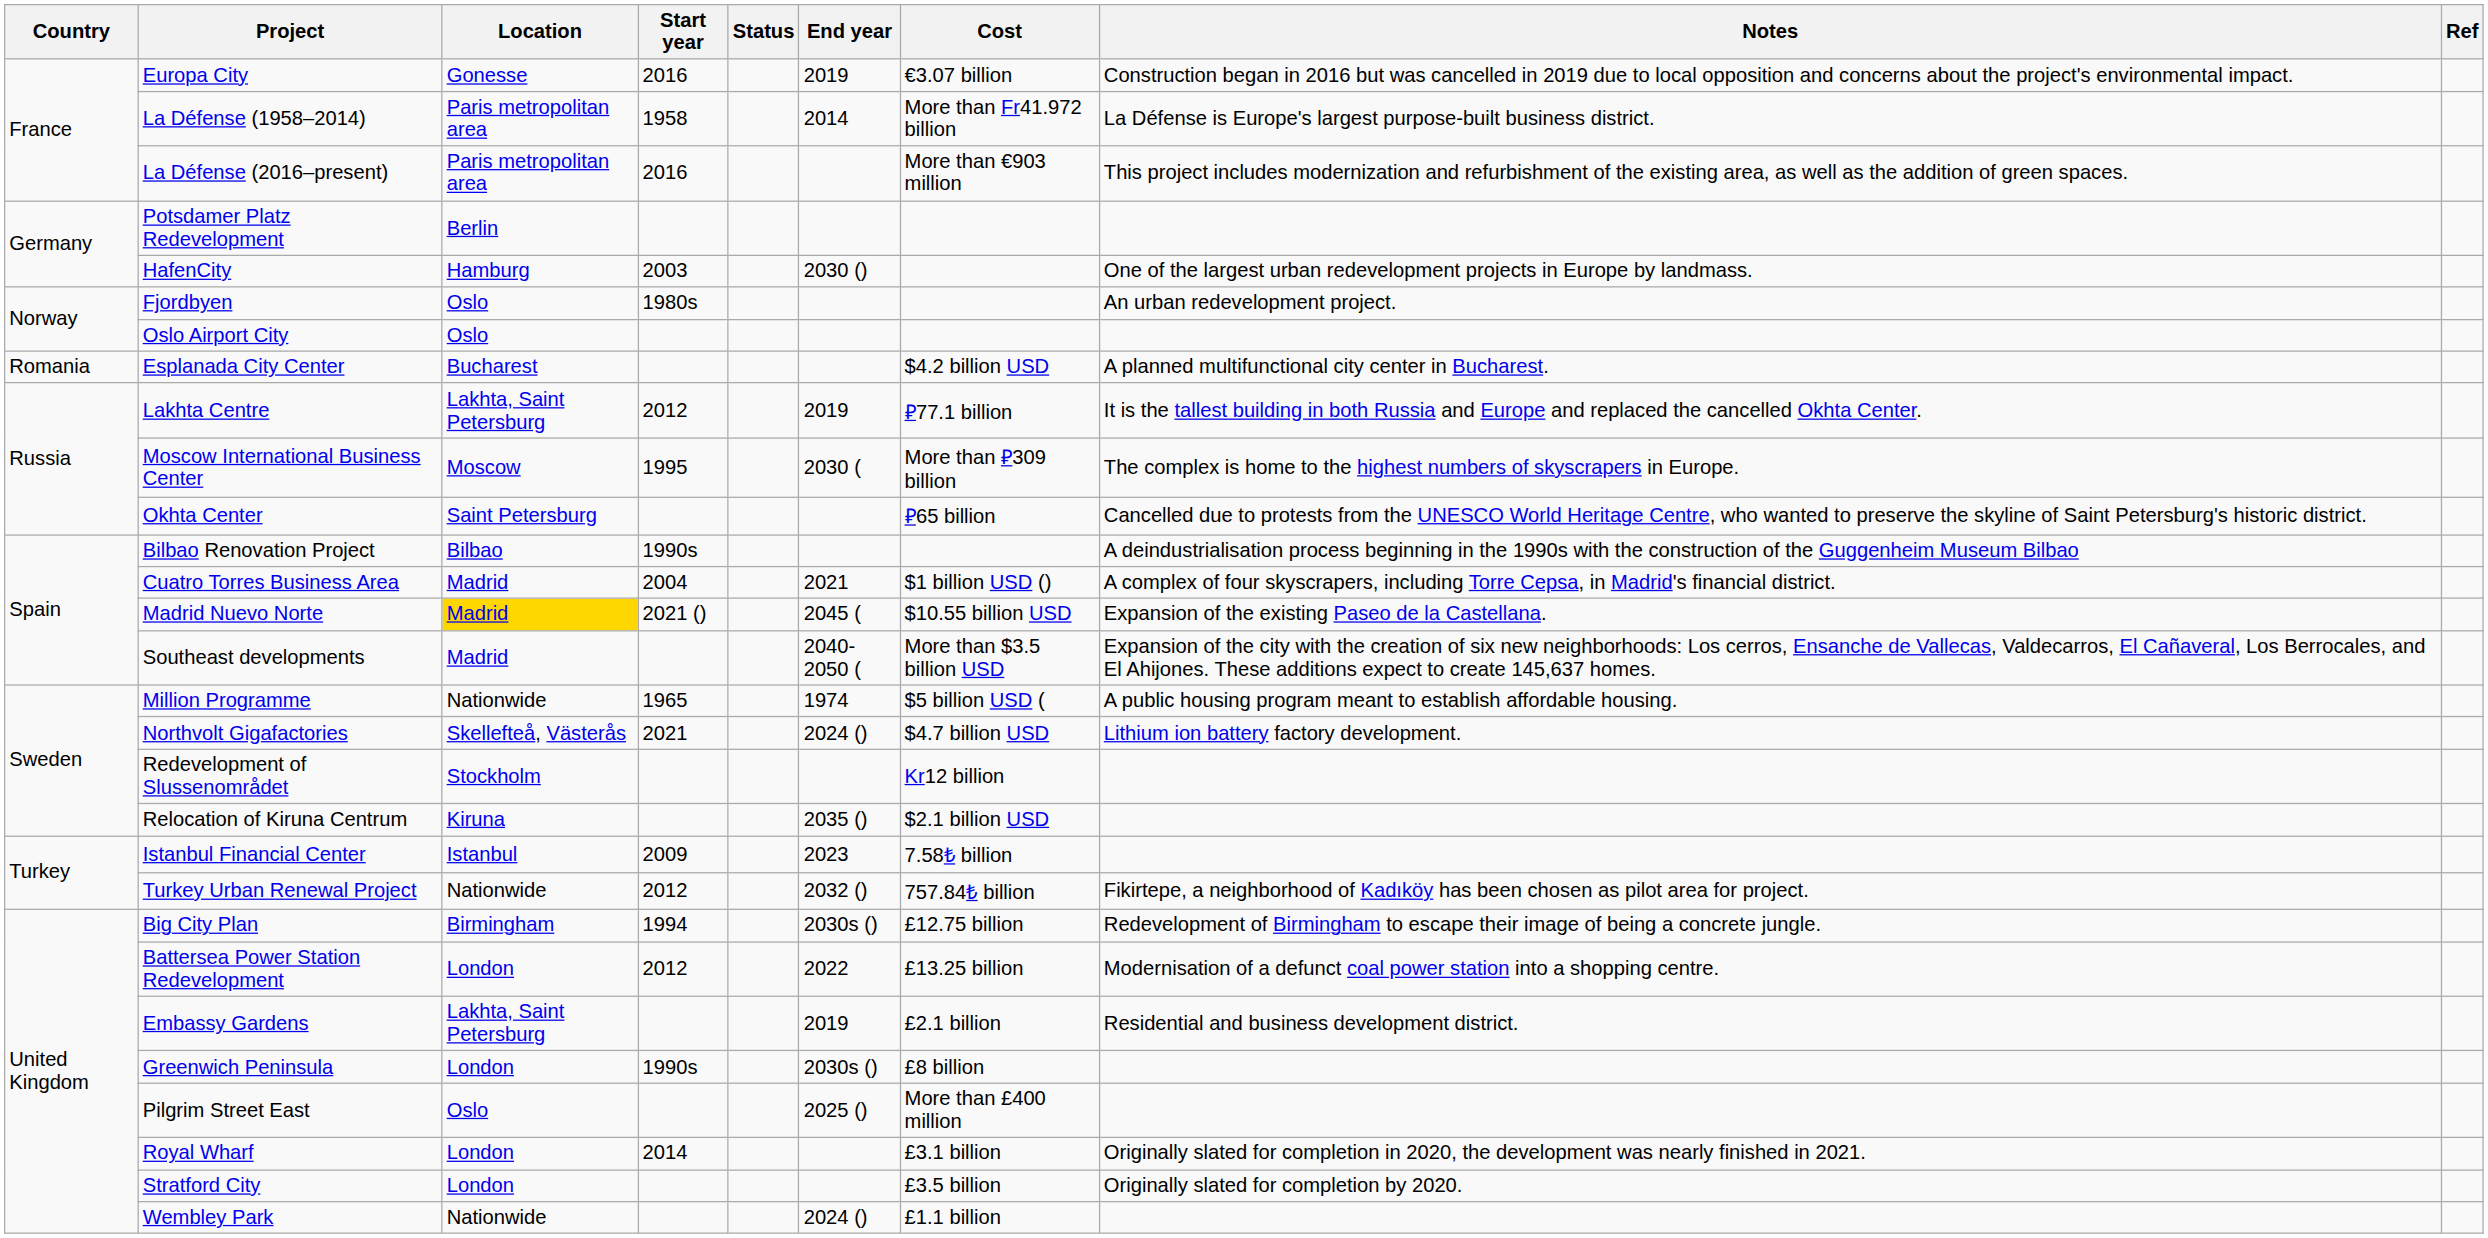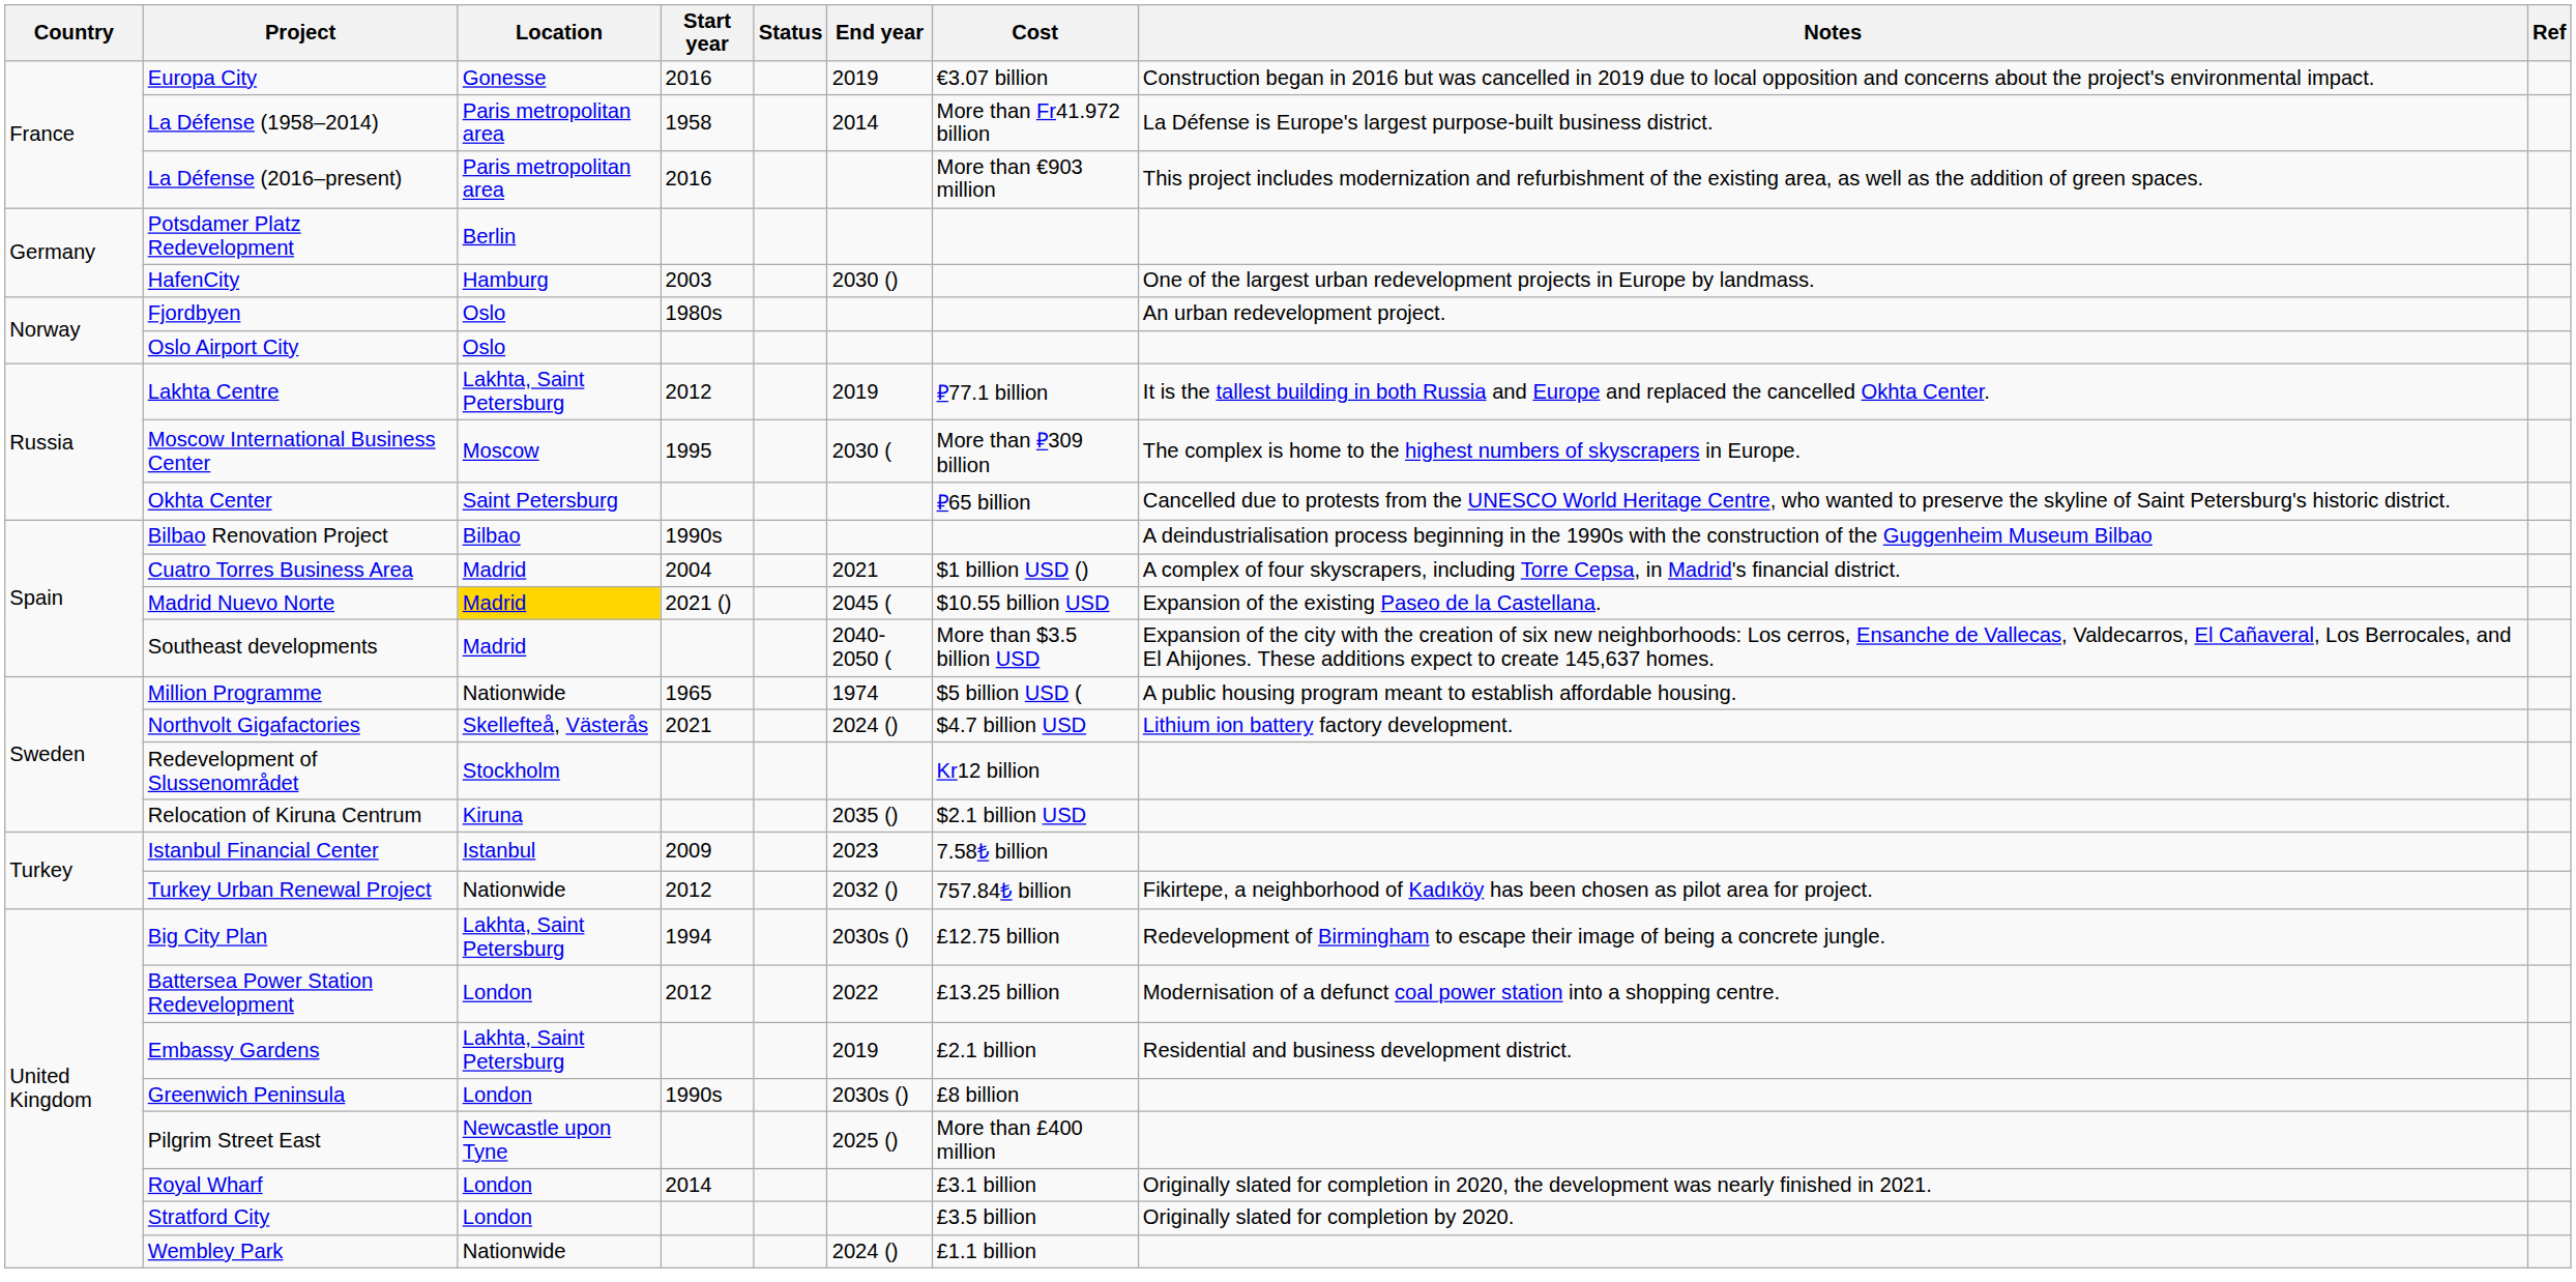 <table class="wikitable sortable">
 <tr>
 <th>Country</th>
 <th>Project</th>
 <th>Location</th>
 <th>Start year</th>
 <th>Status</th>
 <th>End year</th>
 <th>Cost</th>
 <th class="unsortable">Notes</th>
 <th class="unsortable">Ref</th>
 </tr>
 <tr>
 <td rowspan="3">France</td>
 <td><a href='#'>Europa City</a></td>
 <td><a href='#'>Gonesse</a></td>
 <td>2016</td>
 <td></td>
 <td>2019</td>
 <td>€3.07 billion</td>
 <td>Construction began in 2016 but was cancelled in 2019 due to local opposition and concerns about the project's environmental impact.</td>
 <td></td>
 </tr>
 <tr>
 <td><a href='#'>La Défense</a> (1958–2014)</td>
 <td><a href='#'>Paris metropolitan area</a></td>
 <td>1958</td>
 <td></td>
 <td>2014</td>
 <td>More than <a href='#'>Fr</a>41.972 billion</td>
 <td>La Défense is Europe's largest purpose-built business district.</td>
 <td></td>
 </tr>
 <tr>
 <td><a href='#'>La Défense</a> (2016–present)</td>
 <td><a href='#'>Paris metropolitan area</a></td>
 <td>2016</td>
 <td></td>
 <td></td>
 <td>More than €903 million</td>
 <td>This project includes modernization and refurbishment of the existing area, as well as the addition of green spaces.</td>
 <td></td>
 </tr>
 <tr>
 <td rowspan="2">Germany</td>
 <td><a href='#'>Potsdamer Platz Redevelopment</a></td>
 <td><a href='#'>Berlin</a></td>
 <td></td>
 <td></td>
 <td></td>
 <td></td>
 <td></td>
 <td></td>
 </tr>
 <tr>
 <td><a href='#'>HafenCity</a></td>
 <td><a href='#'>Hamburg</a></td>
 <td>2003</td>
 <td></td>
 <td>2030 ()</td>
 <td></td>
 <td>One of the largest urban redevelopment projects in Europe by landmass.</td>
 <td></td>
 </tr>
 <tr>
 <td rowspan="2">Norway</td>
 <td><a href='#'>Fjordbyen</a></td>
 <td><a href='#'>Oslo</a></td>
 <td>1980s</td>
 <td></td>
 <td></td>
 <td></td>
 <td>An urban redevelopment project.</td>
 <td></td>
 </tr>
 <tr>
 <td><a href='#'>Oslo Airport City</a></td>
 <td><a href='#'>Oslo</a></td>
 <td></td>
 <td></td>
 <td></td>
 <td></td>
 <td></td>
-<td></td>
-</tr>
-<tr>
-<td>Romania</td>
-<td><a href='#'>Esplanada City Center</a></td>
-<td><a href='#'>Bucharest</a></td>
-<td></td>
-<td></td>
-<td></td>
-<td>$4.2 billion <a href='#'>USD</a></td>
-<td>A planned multifunctional city center in <a href='#'>Bucharest</a>.</td>
 <td></td>
 </tr>
 <tr>
 <td rowspan="3">Russia</td>
 <td><a href='#'>Lakhta Centre</a></td>
 <td><a href='#'>Lakhta, Saint Petersburg</a></td>
 <td>2012</td>
 <td></td>
 <td>2019</td>
 <td><a href='#'>₽</a>77.1 billion</td>
 <td>It is the <a href='#'>tallest building in both Russia</a> and <a href='#'>Europe</a> and replaced the cancelled <a href='#'>Okhta Center</a>.</td>
 <td></td>
 </tr>
 <tr>
 <td><a href='#'>Moscow International Business Center</a></td>
 <td><a href='#'>Moscow</a></td>
 <td>1995</td>
 <td></td>
 <td>2030 (</td>
 <td>More than <a href='#'>₽</a>309 billion</td>
 <td>The complex is home to the <a href='#'>highest numbers of skyscrapers</a> in Europe.</td>
 <td></td>
 </tr>
 <tr>
 <td><a href='#'>Okhta Center</a></td>
 <td><a href='#'>Saint Petersburg</a></td>
 <td></td>
 <td></td>
 <td></td>
 <td><a href='#'>₽</a>65 billion</td>
 <td>Cancelled due to protests from the <a href='#'>UNESCO World Heritage Centre</a>, who wanted to preserve the skyline of Saint Petersburg's historic district.</td>
 <td></td>
 </tr>
 <tr>
 <td rowspan="4">Spain</td>
 <td><a href='#'>Bilbao</a> Renovation Project</td>
 <td><a href='#'>Bilbao</a></td>
 <td>1990s</td>
 <td></td>
 <td></td>
 <td></td>
 <td>A deindustrialisation process beginning in the 1990s with the construction of the <a href='#'>Guggenheim Museum Bilbao</a></td>
 <td></td>
 </tr>
 <tr>
 <td><a href='#'>Cuatro Torres Business Area</a></td>
 <td><a href='#'>Madrid</a></td>
 <td>2004</td>
 <td></td>
 <td>2021</td>
 <td>$1 billion <a href='#'>USD</a> ()</td>
 <td>A complex of four skyscrapers, including <a href='#'>Torre Cepsa</a>, in <a href='#'>Madrid</a>'s financial district.</td>
 <td></td>
 </tr>
 <tr>
 <td><a href='#'>Madrid Nuevo Norte</a></td>
 <td style="background: gold;"><a href='#'>Madrid</a></td>
 <td>2021 ()</td>
 <td></td>
 <td>2045 (</td>
 <td>$10.55 billion <a href='#'>USD</a></td>
 <td>Expansion of the existing <a href='#'>Paseo de la Castellana</a>.</td>
 <td></td>
 </tr>
 <tr>
 <td>Southeast developments</td>
 <td><a href='#'>Madrid</a></td>
 <td></td>
 <td></td>
 <td>2040-2050 (</td>
 <td>More than $3.5 billion <a href='#'>USD</a></td>
 <td>Expansion of the city with the creation of six new neighborhoods: Los cerros, <a href='#'>Ensanche de Vallecas</a>, Valdecarros, <a href='#'>El Cañaveral</a>, Los Berrocales, and El Ahijones. These additions expect to create 145,637 homes.</td>
 <td></td>
 </tr>
 <tr>
 <td rowspan="4">Sweden</td>
 <td><a href='#'>Million Programme</a></td>
 <td>Nationwide</td>
 <td>1965</td>
 <td></td>
 <td>1974</td>
 <td>$5 billion <a href='#'>USD</a> (</td>
 <td>A public housing program meant to establish affordable housing.</td>
 <td></td>
 </tr>
 <tr>
 <td><a href='#'>Northvolt Gigafactories</a></td>
 <td><a href='#'>Skellefteå</a>, <a href='#'>Västerås</a></td>
 <td>2021</td>
 <td></td>
 <td>2024 ()</td>
 <td>$4.7 billion <a href='#'>USD</a></td>
 <td><a href='#'>Lithium ion battery</a> factory development.</td>
 <td></td>
 </tr>
 <tr>
 <td>Redevelopment of <a href='#'>Slussenområdet</a></td>
 <td><a href='#'>Stockholm</a></td>
 <td></td>
 <td></td>
 <td></td>
 <td><a href='#'>Kr</a>12 billion</td>
 <td></td>
 <td></td>
 </tr>
 <tr>
 <td>Relocation of Kiruna Centrum</td>
 <td><a href='#'>Kiruna</a></td>
 <td></td>
 <td></td>
 <td>2035 ()</td>
 <td>$2.1 billion <a href='#'>USD</a></td>
 <td></td>
 <td></td>
 </tr>
 <tr>
 <td rowspan="2">Turkey</td>
 <td><a href='#'>Istanbul Financial Center</a></td>
 <td><a href='#'>Istanbul</a></td>
 <td>2009</td>
 <td></td>
 <td>2023</td>
 <td>7.58<a href='#'>₺</a> billion</td>
 <td></td>
 <td></td>
 </tr>
 <tr>
 <td><a href='#'>Turkey Urban Renewal Project</a></td>
 <td>Nationwide</td>
 <td>2012</td>
 <td></td>
 <td>2032 ()</td>
 <td>757.84<a href='#'>₺</a> billion</td>
 <td>Fikirtepe, a neighborhood of <a href='#'>Kadıköy</a> has been chosen as pilot area for project.</td>
 <td><br></td>
 </tr>
 <tr>
 <td rowspan="8">United Kingdom</td>
 <td><a href='#'>Big City Plan</a></td>
-<td><a href='#'>Birmingham</a></td>
+<td><a href='#'>Lakhta, Saint Petersburg</a></td>
 <td>1994</td>
 <td></td>
 <td>2030s ()</td>
 <td>£12.75 billion</td>
 <td>Redevelopment of <a href='#'>Birmingham</a> to escape their image of being a concrete jungle.</td>
 <td></td>
 </tr>
 <tr>
 <td><a href='#'>Battersea Power Station Redevelopment</a></td>
 <td><a href='#'>London</a></td>
 <td>2012</td>
 <td></td>
 <td>2022</td>
 <td>£13.25 billion</td>
 <td>Modernisation of a defunct <a href='#'>coal power station</a> into a shopping centre.</td>
 <td></td>
 </tr>
 <tr>
 <td><a href='#'>Embassy Gardens</a></td>
 <td><a href='#'>Lakhta, Saint Petersburg</a></td>
 <td></td>
 <td></td>
 <td>2019</td>
 <td>£2.1 billion</td>
 <td>Residential and business development district.</td>
 <td></td>
 </tr>
 <tr>
 <td><a href='#'>Greenwich Peninsula</a></td>
 <td><a href='#'>London</a></td>
 <td>1990s</td>
 <td></td>
 <td>2030s ()</td>
 <td>£8 billion</td>
 <td></td>
 <td></td>
 </tr>
 <tr>
 <td>Pilgrim Street East</td>
-<td><a href='#'>Oslo</a></td>
+<td><a href='#'>Newcastle upon Tyne</a></td>
 <td></td>
 <td></td>
 <td>2025 ()</td>
 <td>More than £400 million</td>
 <td></td>
 <td></td>
 </tr>
 <tr>
 <td><a href='#'>Royal Wharf</a></td>
 <td><a href='#'>London</a></td>
 <td>2014</td>
 <td></td>
 <td></td>
 <td>£3.1 billion</td>
 <td>Originally slated for completion in 2020, the development was nearly finished in 2021.</td>
 <td></td>
 </tr>
 <tr>
 <td><a href='#'>Stratford City</a></td>
 <td><a href='#'>London</a></td>
 <td></td>
 <td></td>
 <td></td>
 <td>£3.5 billion</td>
 <td>Originally slated for completion by 2020.</td>
 <td></td>
 </tr>
 <tr>
 <td><a href='#'>Wembley Park</a></td>
 <td>Nationwide</td>
 <td></td>
 <td></td>
 <td>2024 ()</td>
 <td>£1.1 billion</td>
 <td></td>
 <td></td>
 </tr>
 </table>
